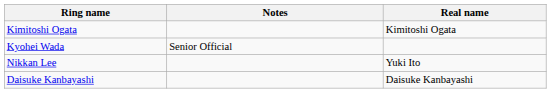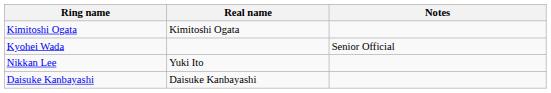 <table class="wikitable sortable" width="65%">
 <tr>
 <th width="15%">Ring name</th>
+<th width="15%">Real name</th>
 <th width="20%">Notes</th>
-<th width="15%">Real name</th>
 </tr>
 <tr>
 <td><a href='#'>Kimitoshi Ogata</a></td>
+<td>Kimitoshi Ogata</td>
 <td></td>
-<td>Kimitoshi Ogata</td>
 </tr>
 <tr>
 <td><a href='#'>Kyohei Wada</a></td>
+<td></td>
 <td>Senior Official</td>
+</tr>
+<tr>
+<td><a href='#'>Nikkan Lee</a></td>
+<td>Yuki Ito</td>
 <td></td>
 </tr>
 <tr>
-<td><a href='#'>Nikkan Lee</a></td>
+<td><a href='#'>Daisuke Kanbayashi</a></td>
+<td>Daisuke Kanbayashi</td>
 <td></td>
-<td>Yuki Ito</td>
-</tr>
-<tr>
-<td><a href='#'>Daisuke Kanbayashi</a></td>
-<td></td>
-<td>Daisuke Kanbayashi</td>
 </tr>
 </table>
